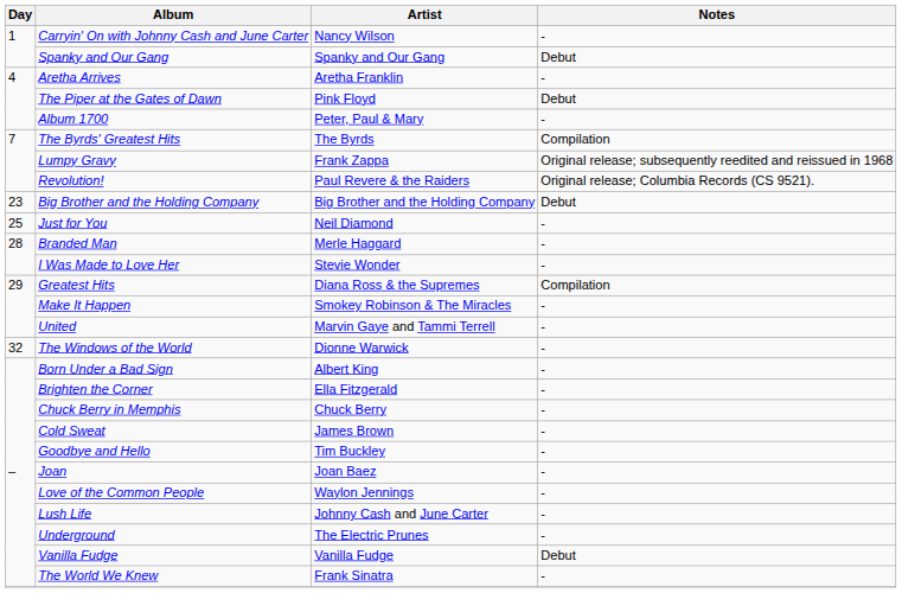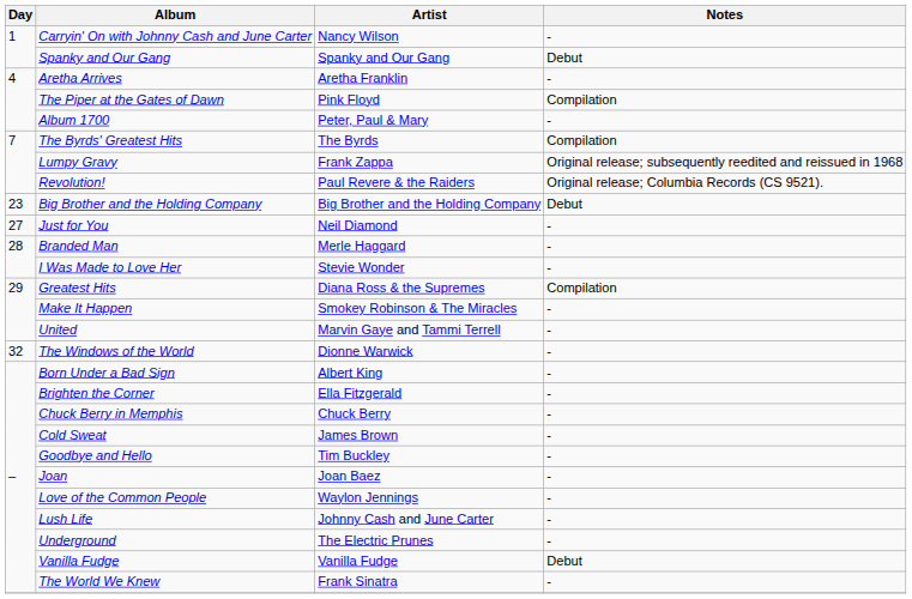 <table class="wikitable">
 <tr>
 <th>Day</th>
 <th>Album</th>
 <th>Artist</th>
 <th>Notes</th>
 </tr>
 <tr>
 <td rowspan="2" valign="top">1</td>
 <td><em><a href='#'>Carryin' On with Johnny Cash and June Carter</a></em></td>
 <td><a href='#'>Nancy Wilson</a></td>
 <td>-</td>
 </tr>
 <tr>
 <td><em><a href='#'>Spanky and Our Gang</a></em></td>
 <td><a href='#'>Spanky and Our Gang</a></td>
 <td>Debut</td>
 </tr>
 <tr>
 <td rowspan="3" valign="top">4</td>
 <td><em><a href='#'>Aretha Arrives</a></em></td>
 <td><a href='#'>Aretha Franklin</a></td>
 <td>-</td>
 </tr>
 <tr>
 <td><em><a href='#'>The Piper at the Gates of Dawn</a></em></td>
 <td><a href='#'>Pink Floyd</a></td>
-<td>Debut</td>
+<td>Compilation</td>
 </tr>
 <tr>
 <td><em><a href='#'>Album 1700</a></em></td>
 <td><a href='#'>Peter, Paul & Mary</a></td>
 <td>-</td>
 </tr>
 <tr>
 <td rowspan="3" valign="top">7</td>
 <td><em><a href='#'>The Byrds' Greatest Hits</a></em></td>
 <td><a href='#'>The Byrds</a></td>
 <td>Compilation</td>
 </tr>
 <tr>
 <td><em><a href='#'>Lumpy Gravy</a></em></td>
 <td><a href='#'>Frank Zappa</a></td>
 <td>Original release; subsequently reedited and reissued in 1968</td>
 </tr>
 <tr>
 <td><em><a href='#'>Revolution!</a></em></td>
 <td><a href='#'>Paul Revere & the Raiders</a></td>
 <td>Original release; Columbia Records (CS 9521).</td>
 </tr>
 <tr>
 <td rowspan "1" valign="top">23</td>
 <td><em><a href='#'>Big Brother and the Holding Company</a></em></td>
 <td><a href='#'>Big Brother and the Holding Company</a></td>
 <td>Debut</td>
 </tr>
 <tr>
-<td rowspan="1" valign="top">25</td>
+<td rowspan="1" valign="top">27</td>
 <td><em><a href='#'>Just for You</a></em></td>
 <td><a href='#'>Neil Diamond</a></td>
 <td>-</td>
 </tr>
 <tr>
 <td rowspan="2" valign="top">28</td>
 <td><em><a href='#'>Branded Man</a></em></td>
 <td><a href='#'>Merle Haggard</a></td>
 <td>-</td>
 </tr>
 <tr>
 <td><em><a href='#'>I Was Made to Love Her</a></em></td>
 <td><a href='#'>Stevie Wonder</a></td>
 <td>-</td>
 </tr>
 <tr>
 <td rowspan="3" valign="top">29</td>
 <td><em><a href='#'>Greatest Hits</a></em></td>
 <td><a href='#'>Diana Ross & the Supremes</a></td>
 <td>Compilation</td>
 </tr>
 <tr>
 <td><em><a href='#'>Make It Happen</a></em></td>
 <td><a href='#'>Smokey Robinson & The Miracles</a></td>
 <td>-</td>
 </tr>
 <tr>
 <td><em><a href='#'>United</a></em></td>
 <td><a href='#'>Marvin Gaye</a> and <a href='#'>Tammi Terrell</a></td>
 <td>-</td>
 </tr>
 <tr>
 <td rowspan="1" valign="top">32</td>
 <td><em><a href='#'>The Windows of the World</a></em></td>
 <td><a href='#'>Dionne Warwick</a></td>
 <td>-</td>
 </tr>
 <tr>
 <td rowspan="11">–</td>
 <td><em><a href='#'>Born Under a Bad Sign</a></em></td>
 <td><a href='#'>Albert King</a></td>
 <td>-</td>
 </tr>
 <tr>
 <td><em><a href='#'>Brighten the Corner</a></em></td>
 <td><a href='#'>Ella Fitzgerald</a></td>
 <td>-</td>
 </tr>
 <tr>
 <td><em><a href='#'>Chuck Berry in Memphis</a></em></td>
 <td><a href='#'>Chuck Berry</a></td>
 <td>-</td>
 </tr>
 <tr>
 <td><em><a href='#'>Cold Sweat</a></em></td>
 <td><a href='#'>James Brown</a></td>
 <td>-</td>
 </tr>
 <tr>
 <td><em><a href='#'>Goodbye and Hello</a></em></td>
 <td><a href='#'>Tim Buckley</a></td>
 <td>-</td>
 </tr>
 <tr>
 <td><em><a href='#'>Joan</a></em></td>
 <td><a href='#'>Joan Baez</a></td>
 <td>-</td>
 </tr>
 <tr>
 <td><em><a href='#'>Love of the Common People</a></em></td>
 <td><a href='#'>Waylon Jennings</a></td>
 <td>-</td>
 </tr>
 <tr>
 <td><em><a href='#'>Lush Life</a></em></td>
 <td><a href='#'>Johnny Cash</a> and <a href='#'>June Carter</a></td>
 <td>-</td>
 </tr>
 <tr>
 <td><em><a href='#'>Underground</a></em></td>
 <td><a href='#'>The Electric Prunes</a></td>
 <td>-</td>
 </tr>
 <tr>
 <td><em><a href='#'>Vanilla Fudge</a></em></td>
 <td><a href='#'>Vanilla Fudge</a></td>
 <td>Debut</td>
 </tr>
 <tr>
 <td><em><a href='#'>The World We Knew</a></em></td>
 <td><a href='#'>Frank Sinatra</a></td>
 <td>-</td>
 </tr>
 <tr>
 </tr>
 </table>
